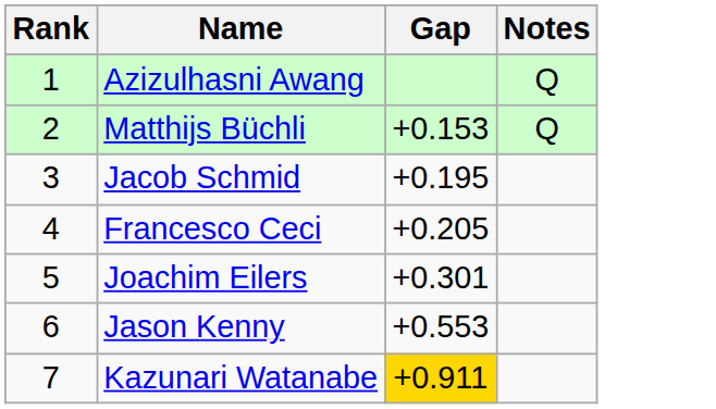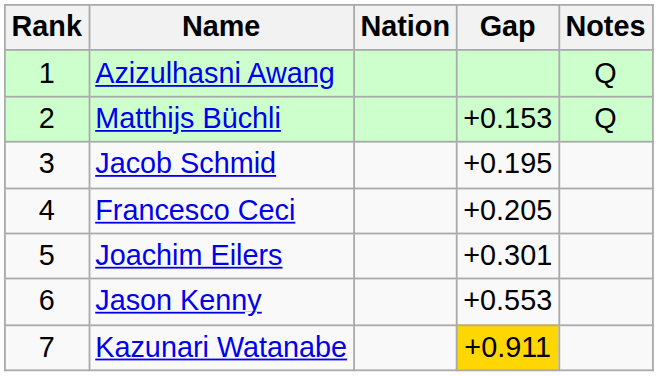 <table class="wikitable sortable" style="text-align:center">
 <tr>
 <th>Rank</th>
 <th>Name</th>
+<th>Nation</th>
 <th>Gap</th>
 <th>Notes</th>
 </tr>
 <tr bgcolor=ccffcc>
 <td>1</td>
 <td align=left><a href='#'>Azizulhasni Awang</a></td>
+<td align=left></td>
 <td></td>
 <td>Q</td>
 </tr>
 <tr bgcolor=ccffcc>
 <td>2</td>
 <td align=left><a href='#'>Matthijs Büchli</a></td>
+<td align=left></td>
 <td>+0.153</td>
 <td>Q</td>
 </tr>
 <tr>
 <td>3</td>
 <td align=left><a href='#'>Jacob Schmid</a></td>
+<td align=left></td>
 <td>+0.195</td>
 <td></td>
 </tr>
 <tr>
 <td>4</td>
 <td align=left><a href='#'>Francesco Ceci</a></td>
+<td align=left></td>
 <td>+0.205</td>
 <td></td>
 </tr>
 <tr>
 <td>5</td>
 <td align=left><a href='#'>Joachim Eilers</a></td>
+<td align=left></td>
 <td>+0.301</td>
 <td></td>
 </tr>
 <tr>
 <td>6</td>
 <td align=left><a href='#'>Jason Kenny</a></td>
+<td align=left></td>
 <td>+0.553</td>
 <td></td>
 </tr>
 <tr>
 <td>7</td>
 <td align=left><a href='#'>Kazunari Watanabe</a></td>
+<td align=left></td>
 <td style="background: gold;">+0.911</td>
 <td></td>
 </tr>
 </table>
